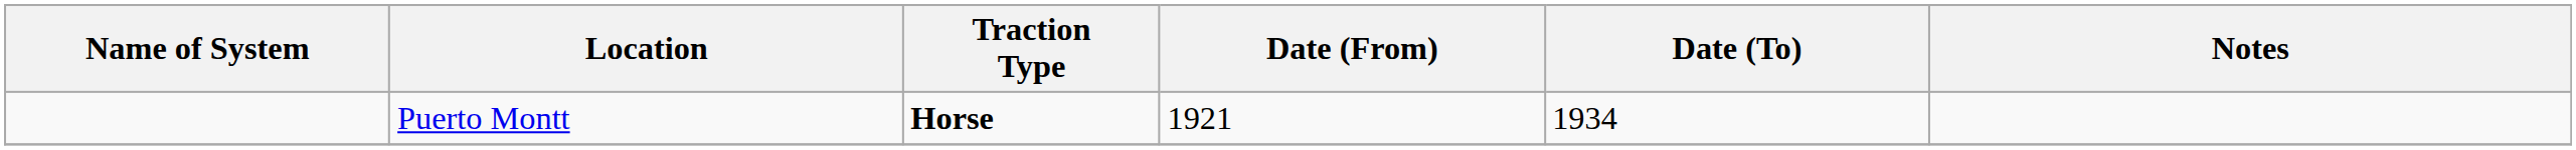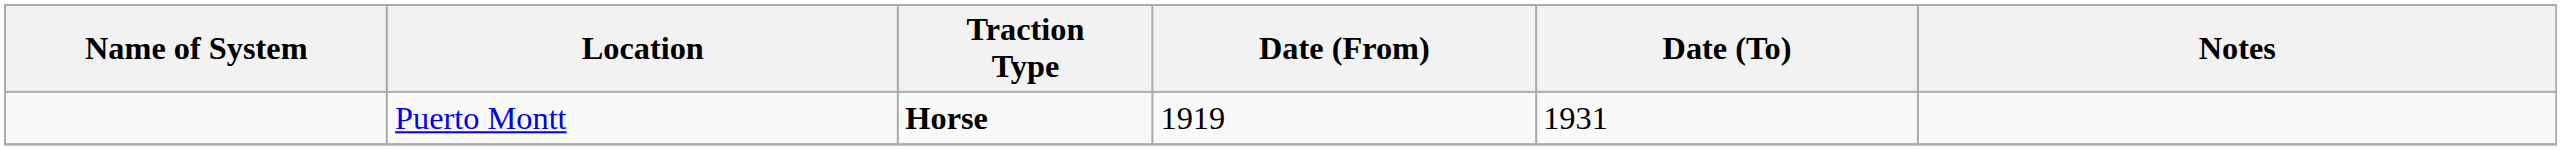 <table class="wikitable" width=100%>
 <tr>
 <th width=15%>Name of System</th>
 <th width=20%>Location</th>
 <th width=10%>Traction<br>Type</th>
 <th width=15%>Date (From)</th>
 <th width=15%>Date (To)</th>
 <th width=25%>Notes</th>
 </tr>
 <tr>
 <td> </td>
 <td><a href='#'>Puerto Montt</a></td>
 <td><strong>Horse</strong></td>
-<td>1921</td>
-<td>1934</td>
+<td>1919</td>
+<td>1931</td>
 <td></td>
 </tr>
 <tr>
 </tr>
 </table>
